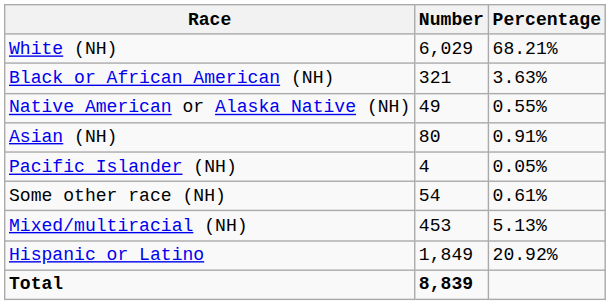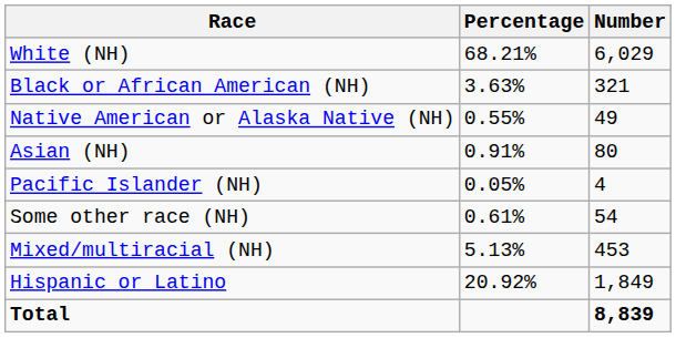 <table class="wikitable">
 <tr>
 <th>Race</th>
+<th>Percentage</th>
 <th>Number</th>
-<th>Percentage</th>
 </tr>
 <tr>
 <td><a href='#'>White</a> (NH)</td>
+<td>68.21%</td>
 <td>6,029</td>
-<td>68.21%</td>
 </tr>
 <tr>
 <td><a href='#'>Black or African American</a> (NH)</td>
+<td>3.63%</td>
 <td>321</td>
-<td>3.63%</td>
 </tr>
 <tr>
 <td><a href='#'>Native American</a> or <a href='#'>Alaska Native</a> (NH)</td>
+<td>0.55%</td>
 <td>49</td>
-<td>0.55%</td>
 </tr>
 <tr>
 <td><a href='#'>Asian</a> (NH)</td>
+<td>0.91%</td>
 <td>80</td>
-<td>0.91%</td>
 </tr>
 <tr>
 <td><a href='#'>Pacific Islander</a> (NH)</td>
+<td>0.05%</td>
 <td>4</td>
-<td>0.05%</td>
 </tr>
 <tr>
 <td>Some other race (NH)</td>
+<td>0.61%</td>
 <td>54</td>
-<td>0.61%</td>
 </tr>
 <tr>
 <td><a href='#'>Mixed/multiracial</a> (NH)</td>
+<td>5.13%</td>
 <td>453</td>
-<td>5.13%</td>
 </tr>
 <tr>
 <td><a href='#'>Hispanic or Latino</a></td>
+<td>20.92%</td>
 <td>1,849</td>
-<td>20.92%</td>
 </tr>
 <tr>
 <td><strong>Total</strong></td>
+<td></td>
 <td><strong>8,839</strong></td>
-<td></td>
 </tr>
 </table>
